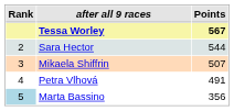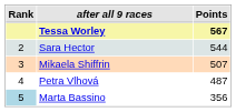 <table cellspacing="1" cellpadding="3" style="border:1px solid #aaa; font-size:86%;">
 <tr style="background:#e4e4e4;">
 <th style="border-bottom:1px solid #aaa; width:10px;">Rank</th>
 <th style="border-bottom:1px solid #aaa; width:200px; white-space:nowrap;"><em>after all 9 races</em></th>
 <th style="border-bottom:1px solid #aaa; width:20px;">Points</th>
 </tr>
 <tr style="background:#f7f6a8;">
 <td style="text-align:center;"></td>
 <td> <strong><a href='#'>Tessa Worley</a></strong></td>
 <td align="right"><strong>567</strong></td>
 </tr>
 <tr style="background:#dce5e5;">
 <td style="text-align:center;">2</td>
 <td> <a href='#'>Sara Hector</a></td>
 <td align="right">544</td>
 </tr>
 <tr style="background:#ffdab9;">
 <td style="text-align:center;">3</td>
 <td> <a href='#'>Mikaela Shiffrin</a></td>
 <td align="right">507</td>
 </tr>
 <tr>
 <td style="text-align:center;">4</td>
 <td> <a href='#'>Petra Vlhová</a></td>
-<td align="right">491</td>
+<td align="right">487</td>
 </tr>
 <tr>
 <td style="background: lightblue; text-align:center;">5</td>
 <td> <a href='#'>Marta Bassino</a></td>
 <td align="right">356</td>
 </tr>
 </table>
